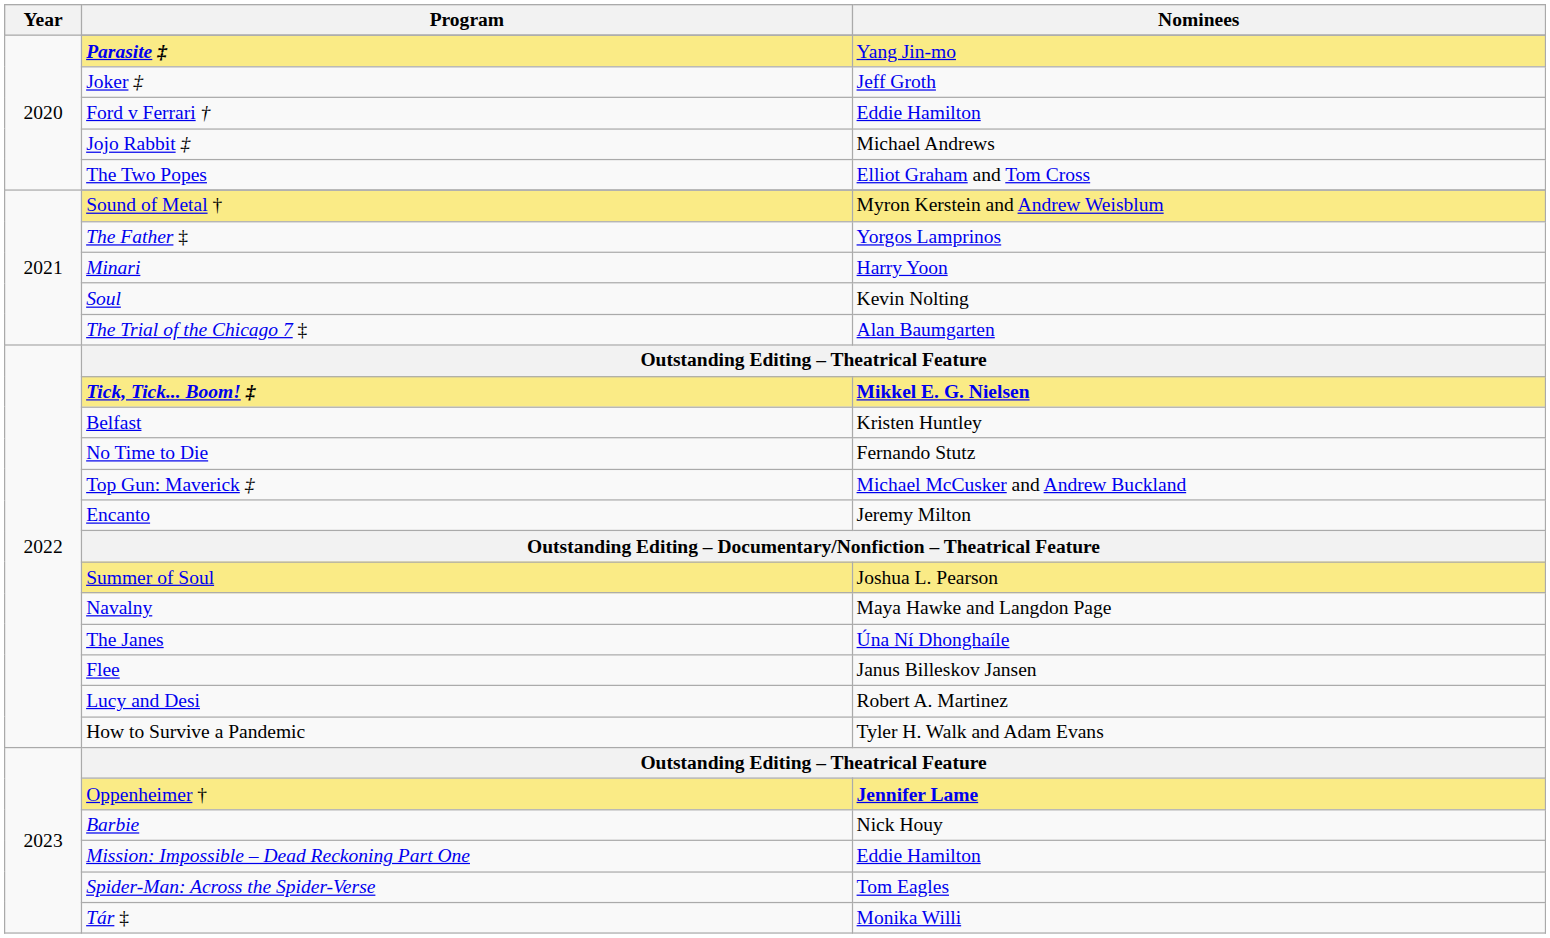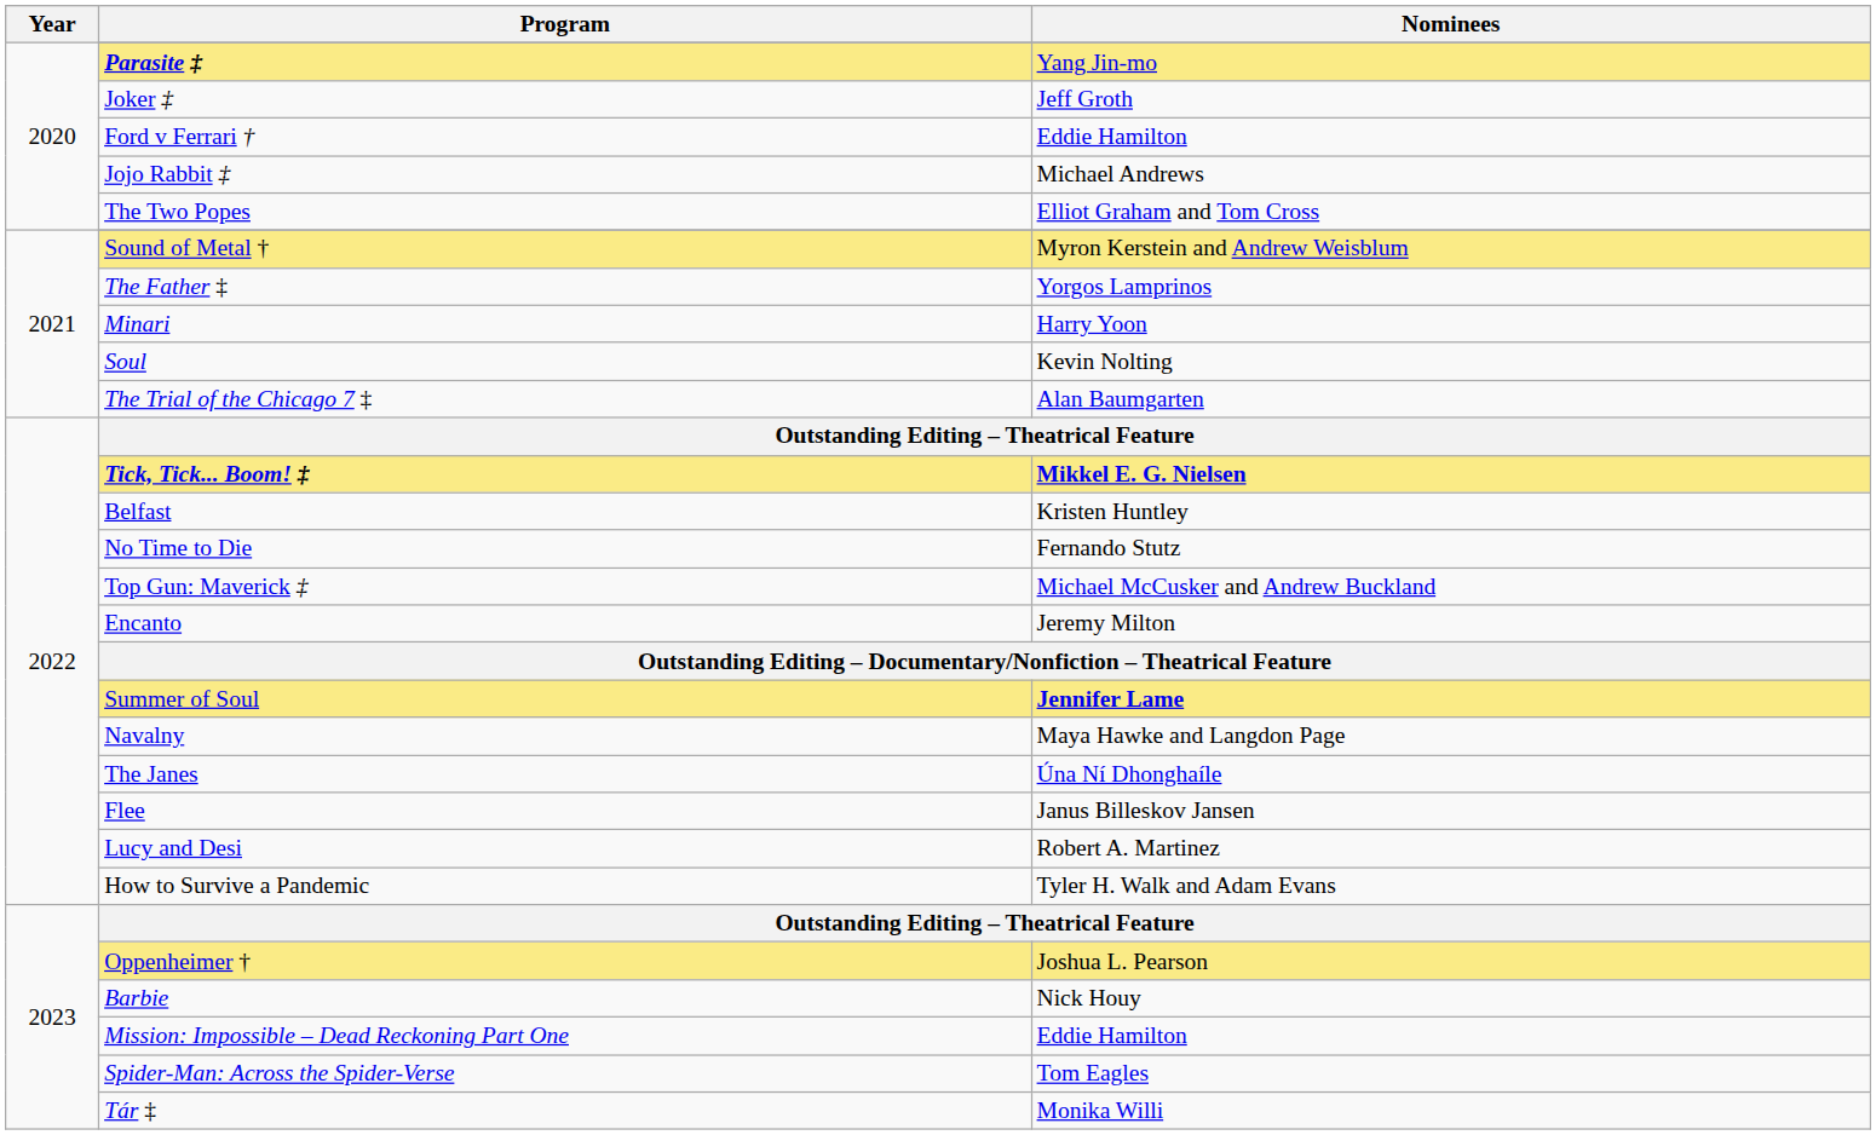 <table class="wikitable" style="width:100%">
 <tr bgcolor="#bebebe">
 <th width="5%">Year</th>
 <th width="50%">Program</th>
 <th width="50%">Nominees</th>
 </tr>
 <tr>
 <td rowspan="6" style="text-align:center">2020 </td>
 </tr>
 <tr style="background:#FAEB86">
 <td><strong><em><a href='#'>Parasite</a><em> ‡<strong></td>
 <td></strong><a href='#'>Yang Jin-mo</a><strong></td>
 </tr>
 <tr>
 <td></em><a href='#'>Joker</a><em> ‡</td>
 <td><a href='#'>Jeff Groth</a></td>
 </tr>
 <tr>
 <td></em><a href='#'>Ford v Ferrari</a><em> †</td>
 <td><a href='#'>Eddie Hamilton</a></td>
 </tr>
 <tr>
 <td></em><a href='#'>Jojo Rabbit</a><em> ‡</td>
 <td>Michael Andrews</td>
 </tr>
 <tr>
 <td></em><a href='#'>The Two Popes</a><em></td>
 <td><a href='#'>Elliot Graham</a> and <a href='#'>Tom Cross</a></td>
 </tr>
 <tr>
 <td rowspan="6" style="text-align:center">2021 </td>
 </tr>
 <tr style="background:#FAEB86">
 <td></em></strong><a href='#'>Sound of Metal</a></em> †</strong></td>
 <td></strong>Myron Kerstein and <a href='#'>Andrew Weisblum</a><strong></td>
 </tr>
 <tr>
 <td><em><a href='#'>The Father</a></em> ‡</td>
 <td><a href='#'>Yorgos Lamprinos</a></td>
 </tr>
 <tr>
 <td><em><a href='#'>Minari</a></em></td>
 <td><a href='#'>Harry Yoon</a></td>
 </tr>
 <tr>
 <td><em><a href='#'>Soul</a></em></td>
 <td>Kevin Nolting</td>
 </tr>
 <tr>
 <td><em><a href='#'>The Trial of the Chicago 7</a></em> ‡</td>
 <td><a href='#'>Alan Baumgarten</a></td>
 </tr>
 <tr>
 <td rowspan="13" style="text-align:center">2022 </td>
 <th colspan="6">Outstanding Editing – Theatrical Feature</th>
 </tr>
 <tr style="background:#FAEB86">
 <td><strong><em><a href='#'>Tick, Tick... Boom!</a><em> ‡<strong></td>
 <td><strong><a href='#'>Mikkel E. G. Nielsen</a></strong></td>
 </tr>
 <tr>
 <td></em><a href='#'>Belfast</a><em></td>
 <td>Kristen Huntley</td>
 </tr>
 <tr>
 <td></em><a href='#'>No Time to Die</a><em></td>
 <td>Fernando Stutz</td>
 </tr>
 <tr>
 <td></em><a href='#'>Top Gun: Maverick</a><em> ‡</td>
 <td><a href='#'>Michael McCusker</a> and <a href='#'>Andrew Buckland</a></td>
 </tr>
 <tr>
 <td></em><a href='#'>Encanto</a><em></td>
 <td>Jeremy Milton</td>
 </tr>
 <tr>
 <th colspan="6">Outstanding Editing – Documentary/Nonfiction – Theatrical Feature</th>
 </tr>
 <tr style="background:#FAEB86">
 <td></em></strong><a href='#'>Summer of Soul</a><strong><em></td>
-<td></strong>Joshua L. Pearson<strong></td>
+<td><strong><a href='#'>Jennifer Lame</a></strong></td>
 </tr>
 <tr>
 <td></em><a href='#'>Navalny</a><em></td>
 <td>Maya Hawke and Langdon Page</td>
 </tr>
 <tr>
 <td></em><a href='#'>The Janes</a><em></td>
 <td><a href='#'>Úna Ní Dhonghaíle</a></td>
 </tr>
 <tr>
 <td></em><a href='#'>Flee</a><em></td>
 <td>Janus Billeskov Jansen</td>
 </tr>
 <tr>
 <td></em><a href='#'>Lucy and Desi</a><em></td>
 <td>Robert A. Martinez</td>
 </tr>
 <tr>
 <td></em>How to Survive a Pandemic<em></td>
 <td>Tyler H. Walk and Adam Evans</td>
 </tr>
 <tr>
 <td rowspan="13" style="text-align:center">2023 </td>
 <th colspan="6">Outstanding Editing – Theatrical Feature</th>
 </tr>
 <tr style="background:#FAEB86">
 <td></em></strong><a href='#'>Oppenheimer</a></em> †</strong></td>
-<td><strong><a href='#'>Jennifer Lame</a></strong></td>
+<td></strong>Joshua L. Pearson<strong></td>
 </tr>
 <tr>
 <td><em><a href='#'>Barbie</a></em></td>
 <td>Nick Houy</td>
 </tr>
 <tr>
 <td><em><a href='#'>Mission: Impossible – Dead Reckoning Part One</a></em></td>
 <td><a href='#'>Eddie Hamilton</a></td>
 </tr>
 <tr>
 <td><em><a href='#'>Spider-Man: Across the Spider-Verse</a></em></td>
 <td><a href='#'>Tom Eagles</a></td>
 </tr>
 <tr>
 <td><em><a href='#'>Tár</a></em> ‡</td>
 <td><a href='#'>Monika Willi</a></td>
 </tr>
 </table>
